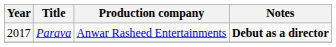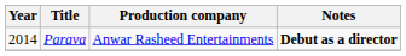 <table class="wikitable sortable">
 <tr>
 <th>Year</th>
 <th>Title</th>
 <th>Production company</th>
 <th class="unsortable">Notes</th>
 </tr>
 <tr>
-<td>2017</td>
+<td>2014</td>
 <td><em><a href='#'>Parava</a></em></td>
 <td><a href='#'>Anwar Rasheed Entertainments</a></td>
 <td><strong>Debut as a director</strong></td>
 </tr>
 <tr>
 </tr>
 </table>
